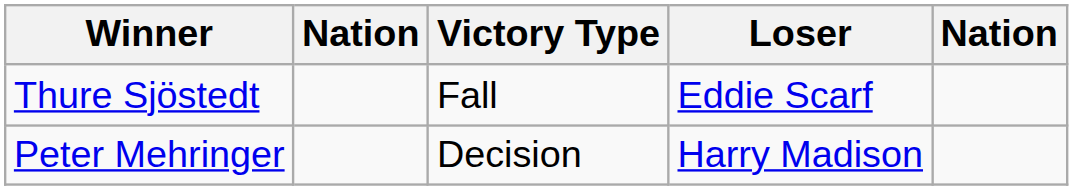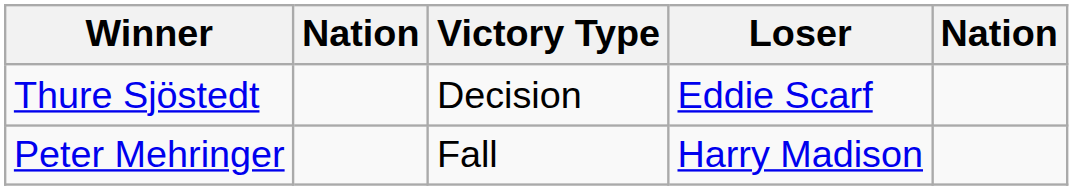 <table class="wikitable sortable" style="text-align:left;">
 <tr>
 <th>Winner</th>
 <th>Nation</th>
 <th>Victory Type</th>
 <th>Loser</th>
 <th>Nation</th>
 </tr>
 <tr>
 <td><a href='#'>Thure Sjöstedt</a></td>
 <td></td>
-<td>Fall</td>
+<td>Decision</td>
 <td><a href='#'>Eddie Scarf</a></td>
 <td></td>
 </tr>
 <tr>
 <td><a href='#'>Peter Mehringer</a></td>
 <td></td>
-<td>Decision</td>
+<td>Fall</td>
 <td><a href='#'>Harry Madison</a></td>
 <td></td>
 </tr>
 </table>
